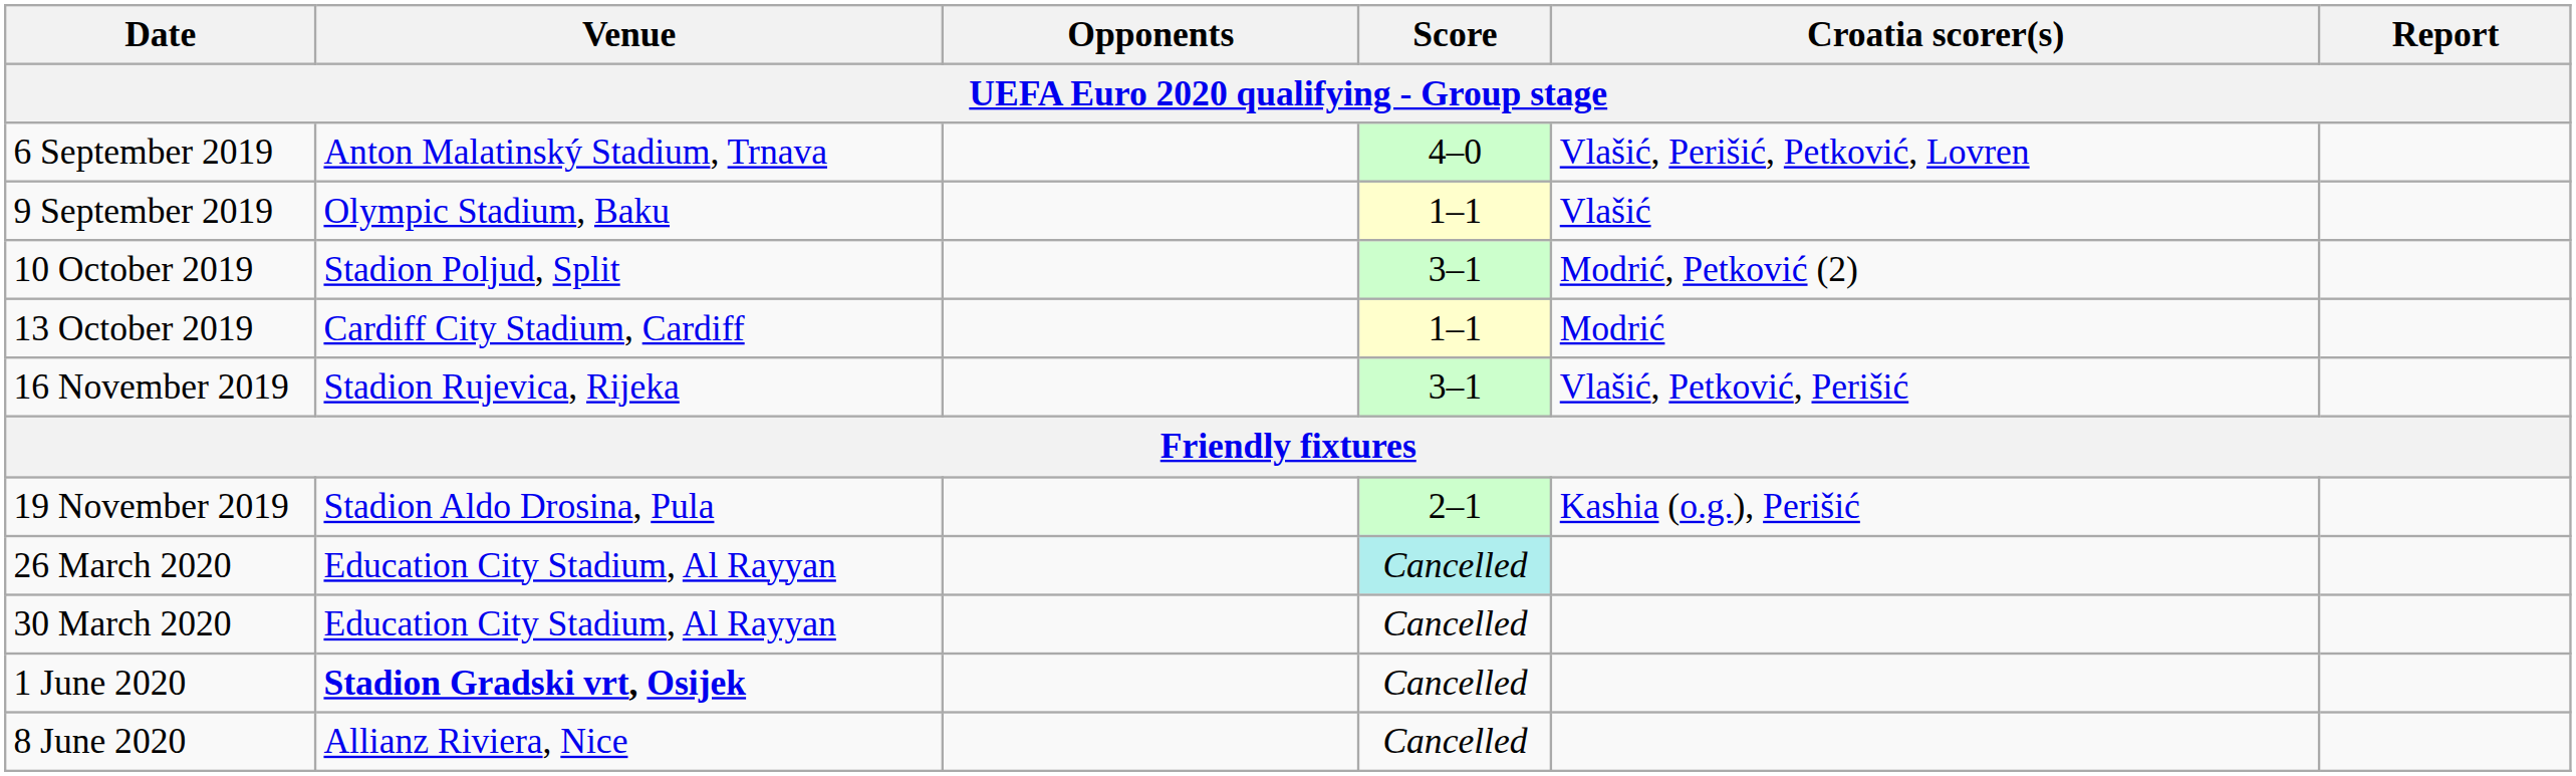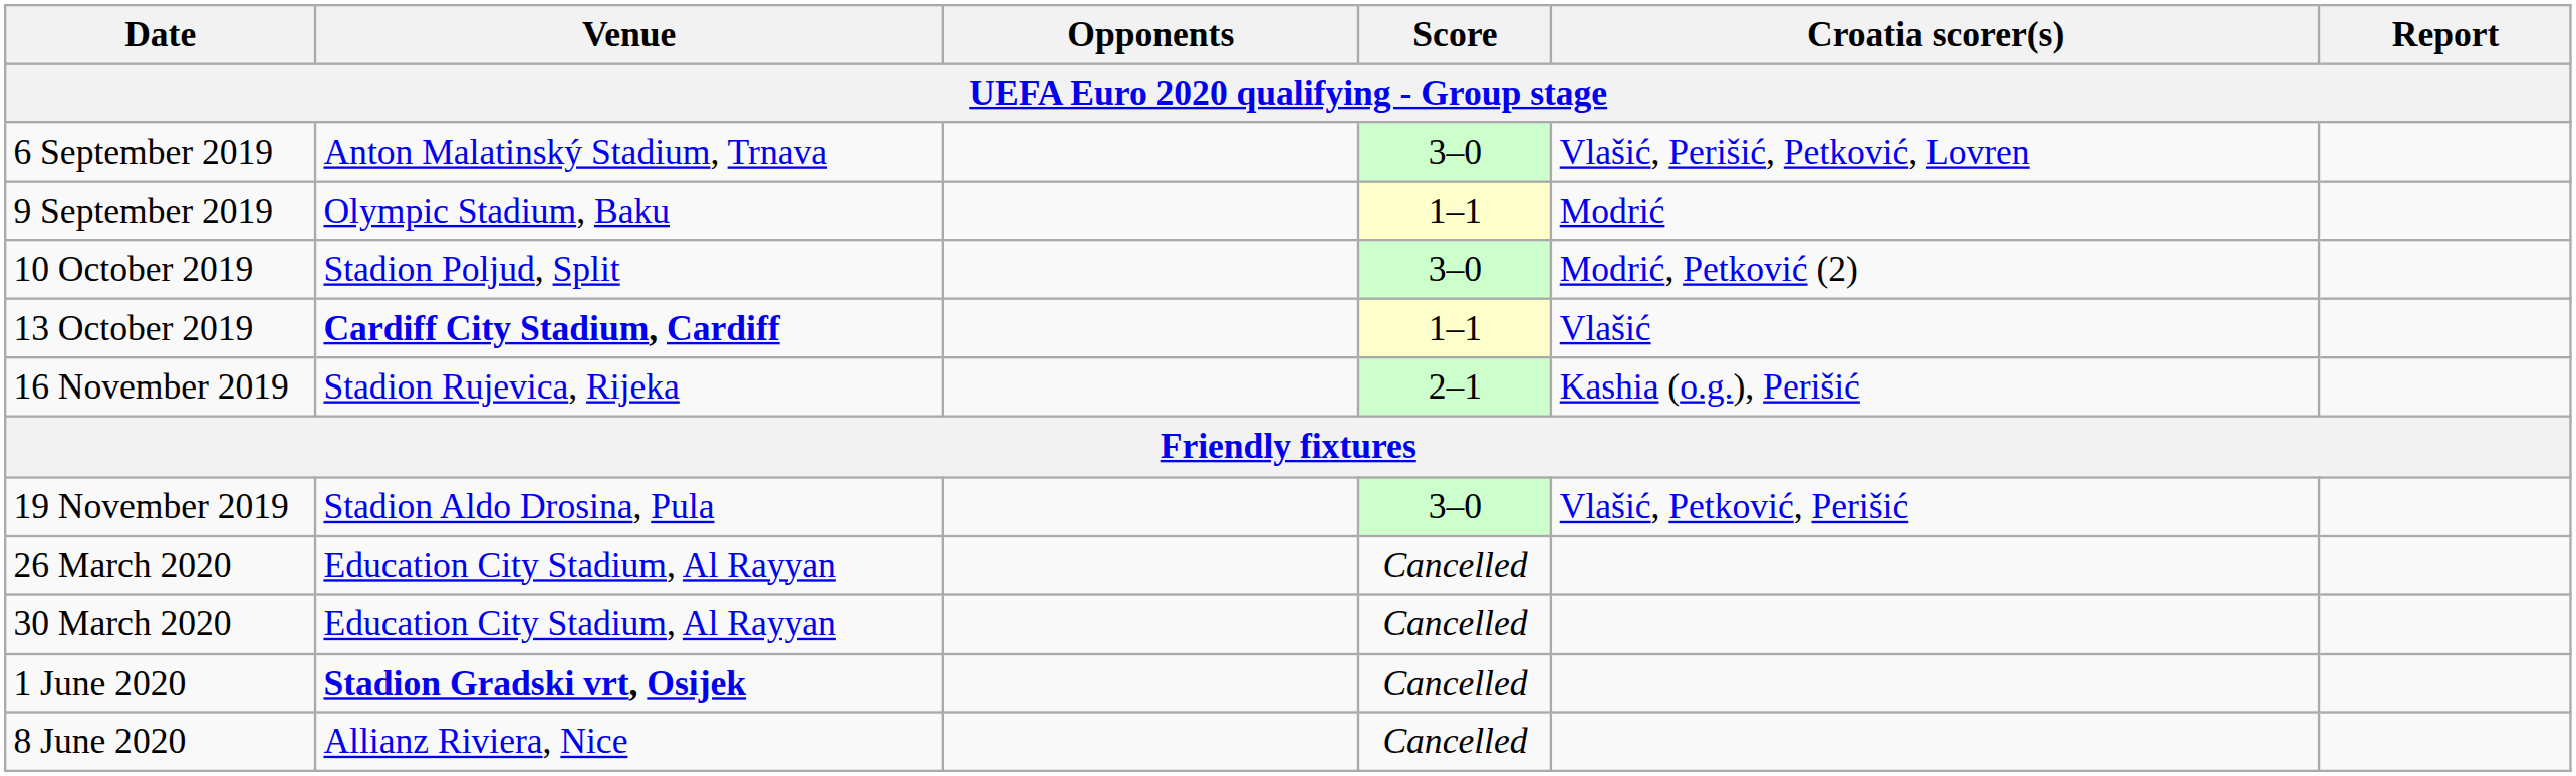 <table class="wikitable" style="font-size:95%;">
 <tr>
 <th width=125>Date</th>
 <th width=260>Venue</th>
 <th width=170>Opponents</th>
 <th width= 75>Score</th>
 <th width=320>Croatia scorer(s)</th>
 <th width=100>Report</th>
 </tr>
 <tr>
 <th colspan=7><a href='#'>UEFA Euro 2020 qualifying - Group stage</a></th>
 </tr>
 <tr>
 <td>6 September 2019</td>
 <td><a href='#'>Anton Malatinský Stadium</a>, <a href='#'>Trnava</a></td>
 <td></td>
-<td align=center bgcolor=#CCFFCC>4–0</td>
+<td align=center bgcolor=#CCFFCC>3–0</td>
 <td><a href='#'>Vlašić</a>, <a href='#'>Perišić</a>, <a href='#'>Petković</a>, <a href='#'>Lovren</a></td>
 <td></td>
 </tr>
 <tr>
 <td>9 September 2019</td>
 <td><a href='#'>Olympic Stadium</a>, <a href='#'>Baku</a></td>
 <td></td>
 <td align=center bgcolor=#FFFFCC>1–1</td>
-<td><a href='#'>Vlašić</a></td>
+<td><a href='#'>Modrić</a></td>
 <td></td>
 </tr>
 <tr>
 <td>10 October 2019</td>
 <td><a href='#'>Stadion Poljud</a>, <a href='#'>Split</a></td>
 <td></td>
-<td align=center bgcolor=#CCFFCC>3–1</td>
+<td align=center bgcolor=#CCFFCC>3–0</td>
 <td><a href='#'>Modrić</a>, <a href='#'>Petković</a> (2)</td>
 <td></td>
 </tr>
 <tr>
 <td>13 October 2019</td>
-<td><a href='#'>Cardiff City Stadium</a>, <a href='#'>Cardiff</a></td>
+<td><strong><a href='#'>Cardiff City Stadium</a>, <a href='#'>Cardiff</a></strong></td>
 <td></td>
 <td align=center bgcolor=#FFFFCC>1–1</td>
-<td><a href='#'>Modrić</a></td>
+<td><a href='#'>Vlašić</a></td>
 <td></td>
 </tr>
 <tr>
 <td>16 November 2019</td>
 <td><a href='#'>Stadion Rujevica</a>, <a href='#'>Rijeka</a></td>
 <td></td>
-<td align=center bgcolor=#CCFFCC>3–1</td>
-<td><a href='#'>Vlašić</a>, <a href='#'>Petković</a>, <a href='#'>Perišić</a></td>
+<td align=center bgcolor=#CCFFCC>2–1</td>
+<td><a href='#'>Kashia</a> (<a href='#'>o.g.</a>), <a href='#'>Perišić</a></td>
 <td></td>
 </tr>
 <tr>
 <th colspan=7><a href='#'>Friendly fixtures</a></th>
 </tr>
 <tr>
 <td>19 November 2019</td>
 <td><a href='#'>Stadion Aldo Drosina</a>, <a href='#'>Pula</a></td>
 <td></td>
-<td align=center bgcolor=#CCFFCC>2–1</td>
-<td><a href='#'>Kashia</a> (<a href='#'>o.g.</a>), <a href='#'>Perišić</a></td>
+<td align=center bgcolor=#CCFFCC>3–0</td>
+<td><a href='#'>Vlašić</a>, <a href='#'>Petković</a>, <a href='#'>Perišić</a></td>
 <td></td>
 </tr>
 <tr>
 <td>26 March 2020</td>
 <td><a href='#'>Education City Stadium</a>, <a href='#'>Al Rayyan</a></td>
 <td></td>
-<td align=center style="background: paleturquoise;"><em>Cancelled</em></td>
+<td align=center><em>Cancelled</em></td>
 <td></td>
 <td></td>
 </tr>
 <tr>
 <td>30 March 2020</td>
 <td><a href='#'>Education City Stadium</a>, <a href='#'>Al Rayyan</a></td>
 <td></td>
 <td align=center><em>Cancelled</em></td>
 <td></td>
 <td></td>
 </tr>
 <tr>
 <td>1 June 2020</td>
 <td><strong><a href='#'>Stadion Gradski vrt</a>, <a href='#'>Osijek</a></strong></td>
 <td></td>
 <td align=center><em>Cancelled</em></td>
 <td></td>
 <td></td>
 </tr>
 <tr>
 <td>8 June 2020</td>
 <td><a href='#'>Allianz Riviera</a>, <a href='#'>Nice</a></td>
 <td></td>
 <td align=center><em>Cancelled</em></td>
 <td></td>
 <td></td>
 </tr>
 <tr>
 </tr>
 </table>
